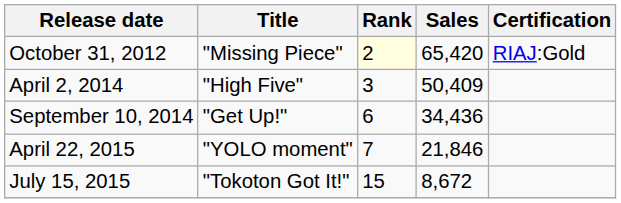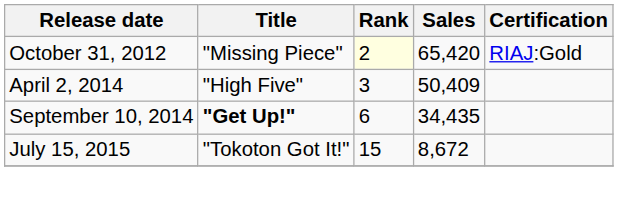 <table class="wikitable">
 <tr>
 <th>Release date</th>
 <th>Title</th>
 <th>Rank</th>
 <th>Sales</th>
 <th>Certification</th>
 </tr>
 <tr>
 <td>October 31, 2012</td>
 <td>"Missing Piece"</td>
 <td style="background: lightyellow;">2</td>
 <td>65,420</td>
 <td><a href='#'>RIAJ</a>:Gold</td>
 </tr>
 <tr>
 <td>April 2, 2014</td>
 <td>"High Five"</td>
 <td>3</td>
 <td>50,409</td>
 <td></td>
 </tr>
 <tr>
 <td>September 10, 2014</td>
-<td>"Get Up!"</td>
+<td><strong>"Get Up!"</strong></td>
 <td>6</td>
-<td>34,436</td>
-<td></td>
-</tr>
-<tr>
-<td>April 22, 2015</td>
-<td>"YOLO moment"</td>
-<td>7</td>
-<td>21,846</td>
+<td>34,435</td>
 <td></td>
 </tr>
 <tr>
 <td>July 15, 2015</td>
 <td>"Tokoton Got It!"</td>
 <td>15</td>
 <td>8,672</td>
 <td></td>
 </tr>
 <tr>
 </tr>
 </table>
